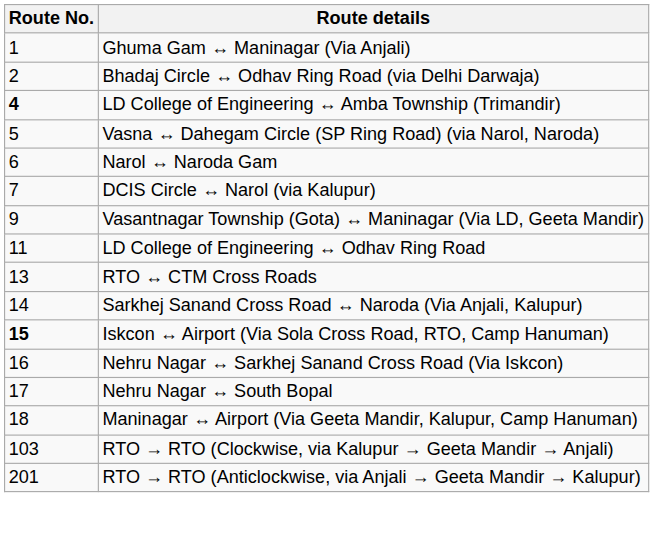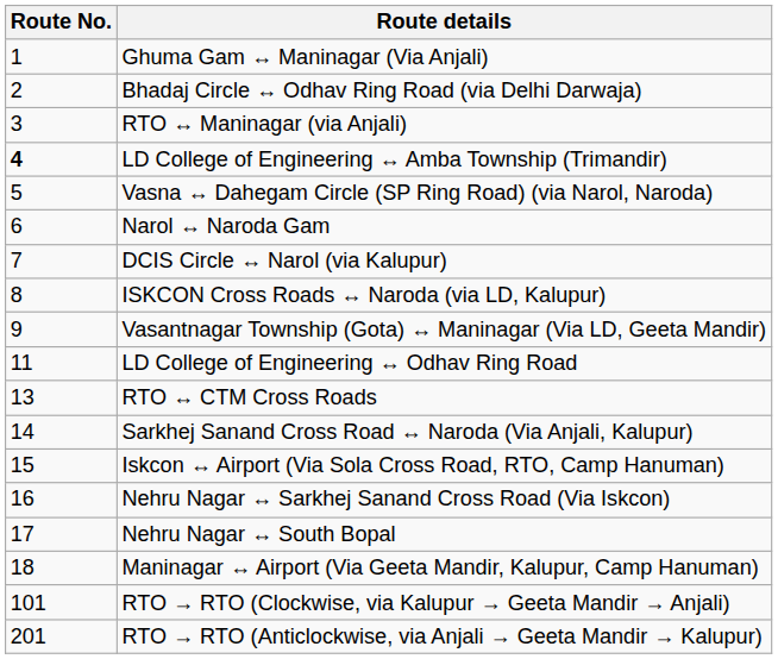 <table class="wikitable">
 <tr>
 <th>Route No.</th>
 <th>Route details</th>
 </tr>
 <tr>
 <td>1</td>
 <td>Ghuma Gam ↔ Maninagar (Via Anjali)</td>
 </tr>
 <tr>
 <td>2</td>
 <td>Bhadaj Circle ↔ Odhav Ring Road (via Delhi Darwaja)</td>
+</tr>
+<tr>
+<td>3</td>
+<td>RTO ↔ Maninagar (via Anjali)</td>
 </tr>
 <tr>
 <td><strong>4</strong></td>
 <td>LD College of Engineering ↔ Amba Township (Trimandir)</td>
 </tr>
 <tr>
 <td>5</td>
 <td>Vasna ↔ Dahegam Circle (SP Ring Road) (via Narol, Naroda)</td>
 </tr>
 <tr>
 <td>6</td>
 <td>Narol ↔ Naroda Gam</td>
 </tr>
 <tr>
 <td>7</td>
 <td>DCIS Circle ↔ Narol (via Kalupur)</td>
 </tr>
 <tr>
+<td>8</td>
+<td>ISKCON Cross Roads ↔ Naroda (via LD, Kalupur)</td>
+</tr>
+<tr>
 <td>9</td>
 <td>Vasantnagar Township (Gota) ↔ Maninagar (Via LD, Geeta Mandir)</td>
 </tr>
 <tr>
 <td>11</td>
 <td>LD College of Engineering ↔ Odhav Ring Road</td>
 </tr>
 <tr>
 <td>13</td>
 <td>RTO ↔ CTM Cross Roads</td>
 </tr>
 <tr>
 <td>14</td>
 <td>Sarkhej Sanand Cross Road ↔ Naroda (Via Anjali, Kalupur)</td>
 </tr>
 <tr>
-<td><strong>15</strong></td>
+<td>15</td>
 <td>Iskcon ↔ Airport (Via Sola Cross Road, RTO, Camp Hanuman)</td>
 </tr>
 <tr>
 <td>16</td>
 <td>Nehru Nagar ↔ Sarkhej Sanand Cross Road (Via Iskcon)</td>
 </tr>
 <tr>
 <td>17</td>
 <td>Nehru Nagar ↔ South Bopal</td>
 </tr>
 <tr>
 <td>18</td>
 <td>Maninagar ↔ Airport (Via Geeta Mandir, Kalupur, Camp Hanuman)</td>
 </tr>
 <tr>
-<td>103</td>
+<td>101</td>
 <td>RTO → RTO (Clockwise, via Kalupur → Geeta Mandir → Anjali)</td>
 </tr>
 <tr>
 <td>201</td>
 <td>RTO → RTO (Anticlockwise, via Anjali → Geeta Mandir → Kalupur)</td>
 </tr>
 </table>
